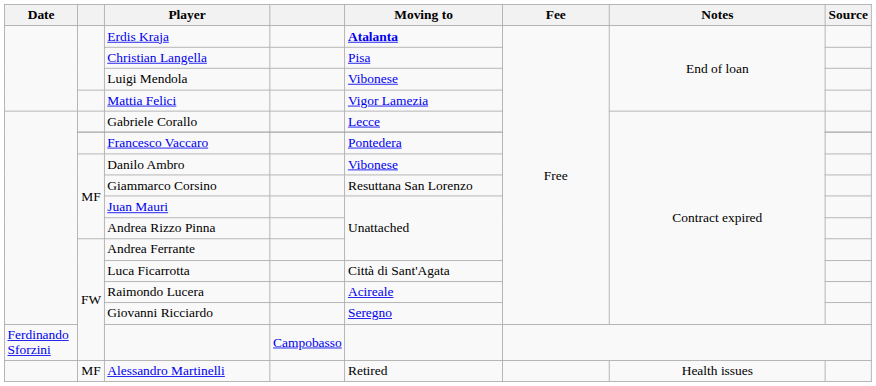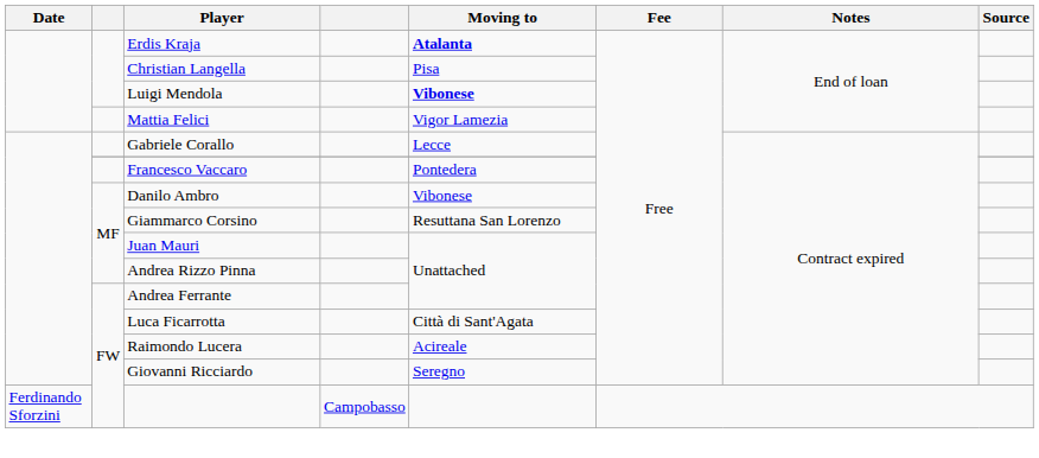 <table class="wikitable sortable">
 <tr>
 <th style="width:80px;">Date</th>
 <th style="width:20px;"></th>
 <th style="width:190px;">Player</th>
 <th style="width:20px;"></th>
 <th style="width:180px;">Moving to</th>
 <th style="width:120px;" class="unsortable">Fee</th>
 <th style="width:250px;" class="unsortable">Notes</th>
 <th style="width:20px;">Source</th>
 </tr>
 <tr>
 <td rowspan="4"></td>
 <td rowspan="3" align=center></td>
 <td> <a href='#'>Erdis Kraja</a></td>
 <td align=center></td>
 <td><strong> <a href='#'>Atalanta</a></strong></td>
 <td rowspan="15" align=center>Free</td>
 <td rowspan="4" align=center>End of loan</td>
 <td></td>
 </tr>
 <tr>
 <td> <a href='#'>Christian Langella</a></td>
 <td align=center></td>
 <td> <a href='#'>Pisa</a></td>
 <td></td>
 </tr>
 <tr>
 <td> Luigi Mendola</td>
 <td align=center></td>
-<td> <a href='#'>Vibonese</a></td>
+<td><strong> <a href='#'>Vibonese</a></strong></td>
 <td></td>
 </tr>
 <tr>
 <td align=center></td>
 <td> <a href='#'>Mattia Felici</a></td>
 <td align=center></td>
 <td> <a href='#'>Vigor Lamezia</a></td>
 <td></td>
 </tr>
 <tr>
 <td rowspan="11"></td>
 <td align=center></td>
 <td> Gabriele Corallo</td>
 <td align=center></td>
 <td> <a href='#'>Lecce</a></td>
 <td rowspan="11" align=center>Contract expired</td>
 <td></td>
 </tr>
 <tr>
 </tr>
 <tr>
 <td align=center></td>
 <td> <a href='#'>Francesco Vaccaro</a></td>
 <td align=center></td>
 <td> <a href='#'>Pontedera</a></td>
 <td></td>
 </tr>
 <tr>
 <td rowspan="4" align=center>MF</td>
 <td> Danilo Ambro</td>
 <td align=center></td>
 <td> <a href='#'>Vibonese</a></td>
 <td></td>
 </tr>
 <tr>
 <td> Giammarco Corsino</td>
 <td align=center></td>
 <td> Resuttana San Lorenzo</td>
 <td></td>
 </tr>
 <tr>
 <td> <a href='#'>Juan Mauri</a></td>
 <td align=center></td>
 <td rowspan="3">Unattached</td>
 <td></td>
 </tr>
 <tr>
 <td> Andrea Rizzo Pinna</td>
 <td align=center></td>
 <td></td>
 </tr>
 <tr>
 <td rowspan="5" align=center>FW</td>
 <td> Andrea Ferrante</td>
 <td align=center></td>
 <td></td>
 </tr>
 <tr>
 <td> Luca Ficarrotta</td>
 <td align=center></td>
 <td> Città di Sant'Agata</td>
 <td></td>
 </tr>
 <tr>
 <td> Raimondo Lucera</td>
 <td align=center></td>
 <td> <a href='#'>Acireale</a></td>
 <td></td>
 </tr>
 <tr>
 <td> Giovanni Ricciardo</td>
 <td align=center></td>
 <td> <a href='#'>Seregno</a></td>
 <td></td>
 </tr>
 <tr>
 <td> <a href='#'>Ferdinando Sforzini</a></td>
 <td align=center></td>
 <td> <a href='#'>Campobasso</a></td>
 <td></td>
 </tr>
-<tr>
-<td></td>
-<td align=center>MF</td>
-<td> <a href='#'>Alessandro Martinelli</a></td>
-<td align=center></td>
-<td>Retired</td>
-<td></td>
-<td align=center>Health issues</td>
-<td></td>
-</tr>
 </table>
